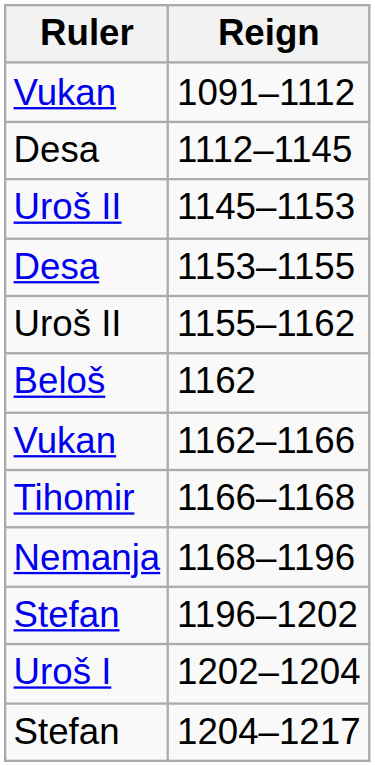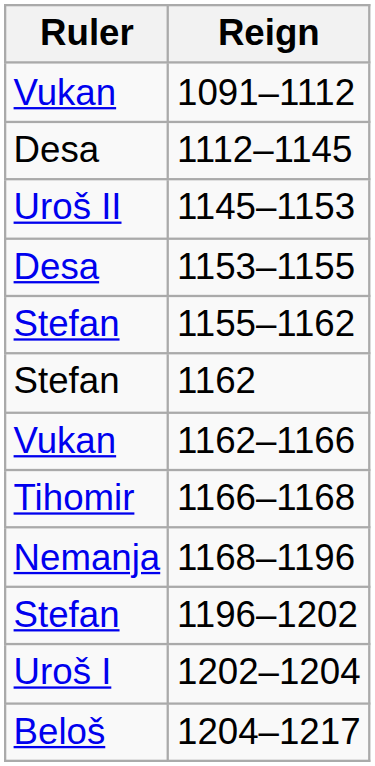 <table class="wikitable">
 <tr ->
 <th>Ruler</th>
 <th>Reign</th>
 </tr>
 <tr ->
 <td><a href='#'>Vukan</a></td>
 <td>1091–1112</td>
 </tr>
 <tr ->
 <td>Desa</td>
 <td>1112–1145</td>
 </tr>
 <tr ->
 <td><a href='#'>Uroš II</a></td>
 <td>1145–1153</td>
 </tr>
 <tr ->
 <td><a href='#'>Desa</a></td>
 <td>1153–1155</td>
 </tr>
 <tr ->
-<td>Uroš II</td>
+<td><a href='#'>Stefan</a></td>
 <td>1155–1162</td>
 </tr>
 <tr ->
-<td><a href='#'>Beloš</a></td>
+<td>Stefan</td>
 <td>1162</td>
 </tr>
 <tr ->
 <td><a href='#'>Vukan</a></td>
 <td>1162–1166</td>
 </tr>
 <tr ->
 <td><a href='#'>Tihomir</a></td>
 <td>1166–1168</td>
 </tr>
 <tr ->
 <td><a href='#'>Nemanja</a></td>
 <td>1168–1196</td>
 </tr>
 <tr ->
 <td><a href='#'>Stefan</a></td>
 <td>1196–1202</td>
 </tr>
 <tr ->
 <td><a href='#'>Uroš I</a></td>
 <td>1202–1204</td>
 </tr>
 <tr ->
-<td>Stefan</td>
+<td><a href='#'>Beloš</a></td>
 <td>1204–1217</td>
 </tr>
 </table>
